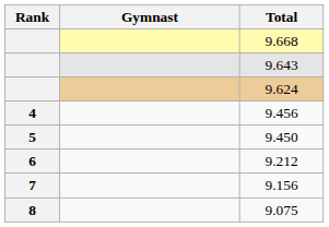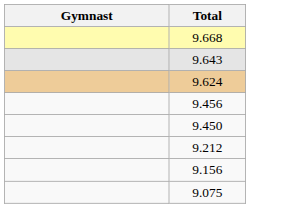 <table class="wikitable sortable" style="text-align:center; font-size:95%">
 <tr>
-<th scope="col" style="width:50px;">Rank</th>
 <th scope="col" style="width:180px;">Gymnast</th>
 <th scope="col" style="width:80px;">Total</th>
 </tr>
 <tr style="background:#fffcaf;">
-<th scope=row style="text-align:center"></th>
 <td style="text-align:left;"></td>
 <td>9.668</td>
 </tr>
 <tr style="background:#e5e5e5;">
-<th scope=row style="text-align:center"></th>
 <td style="text-align:left;"></td>
 <td>9.643</td>
 </tr>
 <tr style="background:#ec9;">
-<th scope=row style="text-align:center"></th>
 <td style="text-align:left;"></td>
 <td>9.624</td>
 </tr>
 <tr>
-<th scope=row style="text-align:center">4</th>
 <td style="text-align:left;"></td>
 <td>9.456</td>
 </tr>
 <tr>
-<th scope=row style="text-align:center">5</th>
 <td style="text-align:left;"></td>
 <td>9.450</td>
 </tr>
 <tr>
-<th scope=row style="text-align:center">6</th>
 <td style="text-align:left;"></td>
 <td>9.212</td>
 </tr>
 <tr>
-<th scope=row style="text-align:center">7</th>
 <td style="text-align:left;"></td>
 <td>9.156</td>
 </tr>
 <tr>
-<th scope=row style="text-align:center">8</th>
 <td style="text-align:left;"></td>
 <td>9.075</td>
 </tr>
 </table>
